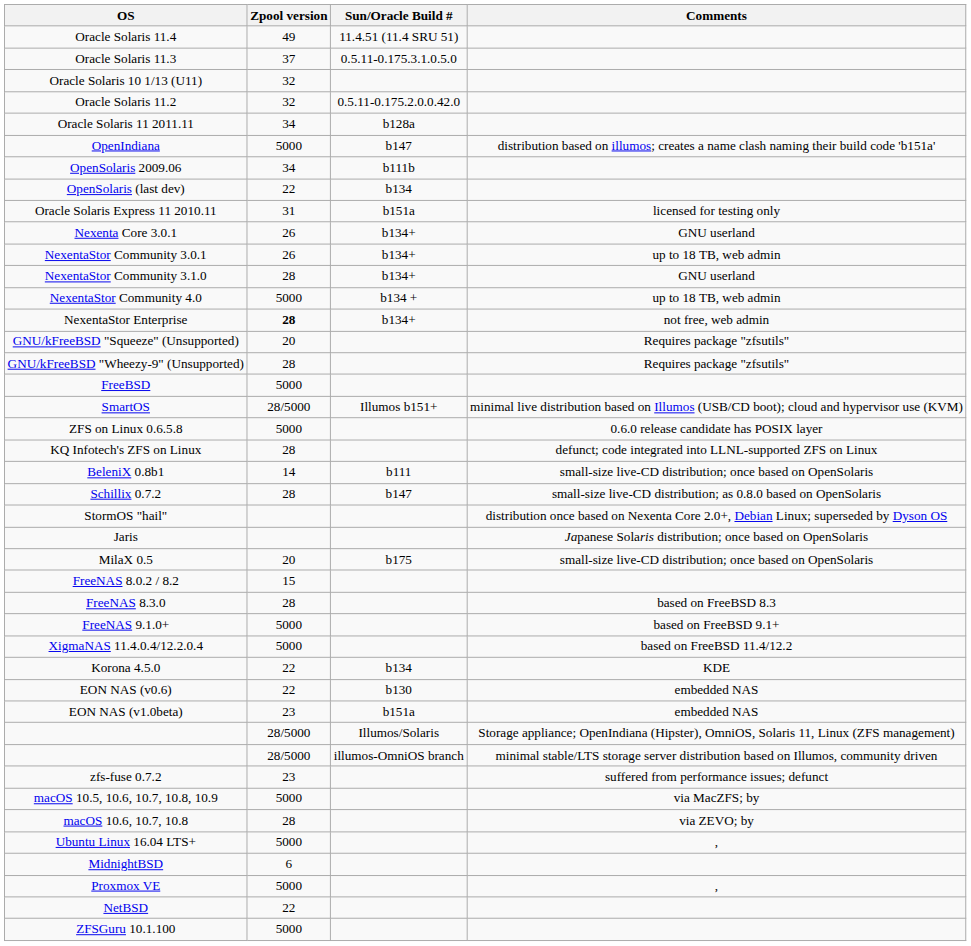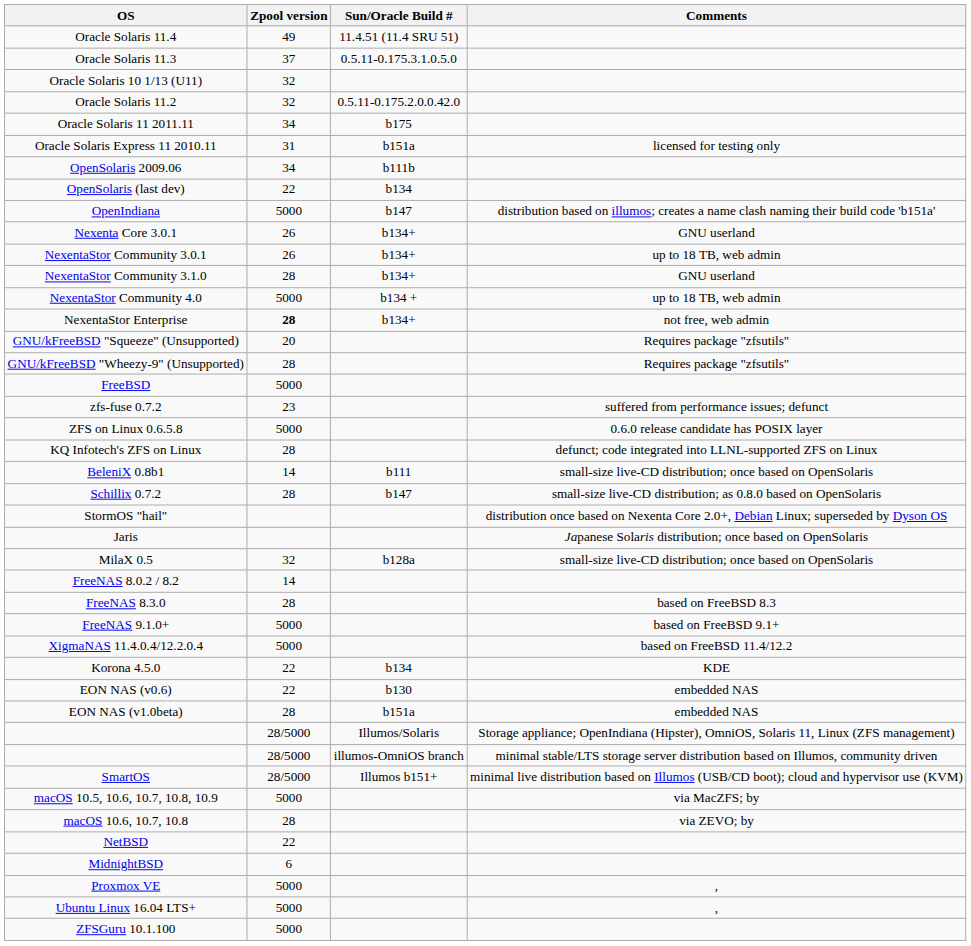 <table class="wikitable sortable" style="font-size: 85%; text-align: center; width: auto">
 <tr>
 <th>OS</th>
 <th>Zpool version</th>
 <th>Sun/Oracle Build #</th>
 <th>Comments</th>
 </tr>
 <tr>
 <td>Oracle Solaris 11.4</td>
 <td>49</td>
 <td>11.4.51 (11.4 SRU 51)</td>
 <td></td>
 </tr>
 <tr>
 <td>Oracle Solaris 11.3</td>
 <td>37</td>
 <td>0.5.11-0.175.3.1.0.5.0</td>
 <td></td>
 </tr>
 <tr>
 <td>Oracle Solaris 10 1/13 (U11)</td>
 <td>32</td>
 <td></td>
 <td></td>
 </tr>
 <tr>
 <td>Oracle Solaris 11.2</td>
 <td>32</td>
 <td>0.5.11-0.175.2.0.0.42.0</td>
 <td></td>
 </tr>
 <tr>
 <td>Oracle Solaris 11 2011.11</td>
 <td>34</td>
-<td>b128a</td>
+<td>b175</td>
 <td></td>
 </tr>
 <tr>
-<td><a href='#'>OpenIndiana</a></td>
-<td>5000</td>
-<td>b147</td>
-<td>distribution based on <a href='#'>illumos</a>; creates a name clash naming their build code 'b151a'</td>
+<td>Oracle Solaris Express 11 2010.11</td>
+<td>31</td>
+<td>b151a</td>
+<td>licensed for testing only</td>
 </tr>
 <tr>
 <td><a href='#'>OpenSolaris</a> 2009.06</td>
 <td>34</td>
 <td>b111b</td>
 <td></td>
 </tr>
 <tr>
 <td><a href='#'>OpenSolaris</a> (last dev)</td>
 <td>22</td>
 <td>b134</td>
 <td></td>
 </tr>
 <tr>
-<td>Oracle Solaris Express 11 2010.11</td>
-<td>31</td>
-<td>b151a</td>
-<td>licensed for testing only</td>
+<td><a href='#'>OpenIndiana</a></td>
+<td>5000</td>
+<td>b147</td>
+<td>distribution based on <a href='#'>illumos</a>; creates a name clash naming their build code 'b151a'</td>
 </tr>
 <tr>
 <td><a href='#'>Nexenta</a> Core 3.0.1</td>
 <td>26</td>
 <td>b134+</td>
 <td>GNU userland</td>
 </tr>
 <tr>
 <td><a href='#'>NexentaStor</a> Community 3.0.1</td>
 <td>26</td>
 <td>b134+</td>
 <td>up to 18 TB, web admin</td>
 </tr>
 <tr>
 <td><a href='#'>NexentaStor</a> Community 3.1.0</td>
 <td>28</td>
 <td>b134+</td>
 <td>GNU userland</td>
 </tr>
 <tr>
 <td><a href='#'>NexentaStor</a> Community 4.0</td>
 <td>5000</td>
 <td>b134 +</td>
 <td>up to 18 TB, web admin</td>
 </tr>
 <tr>
 <td>NexentaStor Enterprise</td>
 <td><strong>28</strong></td>
 <td>b134+</td>
 <td>not free, web admin</td>
 </tr>
 <tr>
 <td><a href='#'>GNU/kFreeBSD</a> "Squeeze" (Unsupported)</td>
 <td>20</td>
 <td></td>
 <td>Requires package "zfsutils"</td>
 </tr>
 <tr>
 <td><a href='#'>GNU/kFreeBSD</a> "Wheezy-9" (Unsupported)</td>
 <td>28</td>
 <td></td>
 <td>Requires package "zfsutils"</td>
 </tr>
 <tr>
 <td><a href='#'>FreeBSD</a></td>
 <td>5000</td>
 <td></td>
 <td></td>
 </tr>
 <tr>
-<td><a href='#'>SmartOS</a></td>
-<td>28/5000</td>
-<td>Illumos b151+</td>
-<td>minimal live distribution based on <a href='#'>Illumos</a> (USB/CD boot); cloud and hypervisor use (KVM)</td>
+<td>zfs-fuse 0.7.2</td>
+<td>23</td>
+<td></td>
+<td>suffered from performance issues; defunct</td>
 </tr>
 <tr>
 <td>ZFS on Linux 0.6.5.8</td>
 <td>5000</td>
 <td></td>
 <td>0.6.0 release candidate has POSIX layer</td>
 </tr>
 <tr>
 <td>KQ Infotech's ZFS on Linux</td>
 <td>28</td>
 <td></td>
 <td>defunct; code integrated into LLNL-supported ZFS on Linux</td>
 </tr>
 <tr>
 <td><a href='#'>BeleniX</a> 0.8b1</td>
 <td>14</td>
 <td>b111</td>
 <td>small-size live-CD distribution; once based on OpenSolaris</td>
 </tr>
 <tr>
 <td><a href='#'>Schillix</a> 0.7.2</td>
 <td>28</td>
 <td>b147</td>
 <td>small-size live-CD distribution; as  0.8.0 based on OpenSolaris</td>
 </tr>
 <tr>
 <td>StormOS "hail"</td>
 <td></td>
 <td></td>
 <td>distribution once based on Nexenta Core 2.0+, <a href='#'>Debian</a> Linux; superseded by <a href='#'>Dyson OS</a></td>
 </tr>
 <tr>
 <td>Jaris</td>
 <td></td>
 <td></td>
 <td><em>Ja</em>panese Sola<em>ris</em> distribution; once based on OpenSolaris</td>
 </tr>
 <tr>
 <td>MilaX 0.5</td>
-<td>20</td>
-<td>b175</td>
+<td>32</td>
+<td>b128a</td>
 <td>small-size live-CD distribution; once based on OpenSolaris</td>
 </tr>
 <tr>
 <td><a href='#'>FreeNAS</a> 8.0.2 / 8.2</td>
-<td>15</td>
+<td>14</td>
 <td></td>
 <td></td>
 </tr>
 <tr>
 <td><a href='#'>FreeNAS</a> 8.3.0</td>
 <td>28</td>
 <td></td>
 <td>based on FreeBSD 8.3</td>
 </tr>
 <tr>
 <td><a href='#'>FreeNAS</a> 9.1.0+</td>
 <td>5000</td>
 <td></td>
 <td>based on FreeBSD 9.1+</td>
 </tr>
 <tr>
 <td><a href='#'>XigmaNAS</a> 11.4.0.4/12.2.0.4</td>
 <td>5000</td>
 <td></td>
 <td>based on FreeBSD 11.4/12.2</td>
 </tr>
 <tr>
 <td>Korona 4.5.0</td>
 <td>22</td>
 <td>b134</td>
 <td>KDE</td>
 </tr>
 <tr>
 <td>EON NAS (v0.6)</td>
 <td>22</td>
 <td>b130</td>
 <td>embedded NAS</td>
 </tr>
 <tr>
 <td>EON NAS (v1.0beta)</td>
-<td>23</td>
+<td>28</td>
 <td>b151a</td>
 <td>embedded NAS</td>
 </tr>
 <tr>
 <td></td>
 <td>28/5000</td>
 <td>Illumos/Solaris</td>
 <td>Storage appliance; OpenIndiana (Hipster), OmniOS, Solaris 11, Linux (ZFS management)</td>
 </tr>
 <tr>
 <td></td>
 <td>28/5000</td>
 <td>illumos-OmniOS branch</td>
 <td>minimal stable/LTS storage server distribution based on Illumos, community driven</td>
 </tr>
 <tr>
-<td>zfs-fuse 0.7.2</td>
-<td>23</td>
-<td></td>
-<td>suffered from performance issues; defunct</td>
+<td><a href='#'>SmartOS</a></td>
+<td>28/5000</td>
+<td>Illumos b151+</td>
+<td>minimal live distribution based on <a href='#'>Illumos</a> (USB/CD boot); cloud and hypervisor use (KVM)</td>
 </tr>
 <tr>
 <td><a href='#'>macOS</a> 10.5, 10.6, 10.7, 10.8, 10.9</td>
 <td>5000</td>
 <td></td>
 <td>via MacZFS;  by </td>
 </tr>
 <tr>
 <td><a href='#'>macOS</a> 10.6, 10.7, 10.8</td>
 <td>28</td>
 <td></td>
 <td>via ZEVO;  by </td>
 </tr>
 <tr>
-<td><a href='#'>Ubuntu Linux</a> 16.04 LTS+</td>
-<td>5000</td>
+<td><a href='#'>NetBSD</a></td>
+<td>22</td>
 <td></td>
-<td>, </td>
+<td></td>
 </tr>
 <tr>
 <td><a href='#'>MidnightBSD</a></td>
 <td>6</td>
 <td></td>
 <td></td>
 </tr>
 <tr>
 <td><a href='#'>Proxmox VE</a></td>
 <td>5000</td>
 <td></td>
 <td>, </td>
 </tr>
 <tr>
-<td><a href='#'>NetBSD</a></td>
-<td>22</td>
+<td><a href='#'>Ubuntu Linux</a> 16.04 LTS+</td>
+<td>5000</td>
 <td></td>
-<td></td>
+<td>, </td>
 </tr>
 <tr>
 <td><a href='#'>ZFSGuru</a> 10.1.100</td>
 <td>5000</td>
 <td></td>
 <td></td>
 </tr>
 </table>
